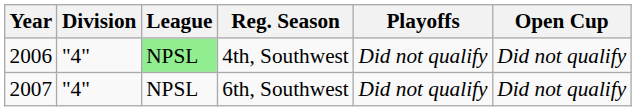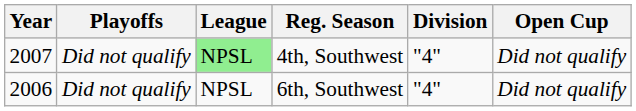 <table class="wikitable">
 <tr>
 <th>Year</th>
-<th>Division</th>
+<th>Playoffs</th>
 <th>League</th>
 <th>Reg. Season</th>
-<th>Playoffs</th>
+<th>Division</th>
 <th>Open Cup</th>
 </tr>
 <tr>
-<td>2006</td>
-<td>"4"</td>
+<td>2007</td>
+<td><em>Did not qualify</em></td>
 <td style="background: lightgreen;">NPSL</td>
 <td>4th, Southwest</td>
-<td><em>Did not qualify</em></td>
+<td>"4"</td>
 <td><em>Did not qualify</em></td>
 </tr>
 <tr>
-<td>2007</td>
-<td>"4"</td>
+<td>2006</td>
+<td><em>Did not qualify</em></td>
 <td>NPSL</td>
 <td>6th, Southwest</td>
-<td><em>Did not qualify</em></td>
+<td>"4"</td>
 <td><em>Did not qualify</em></td>
 </tr>
 </table>
